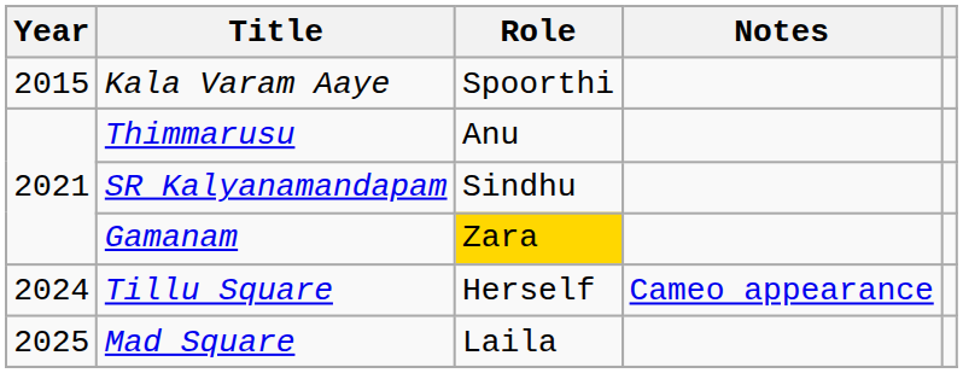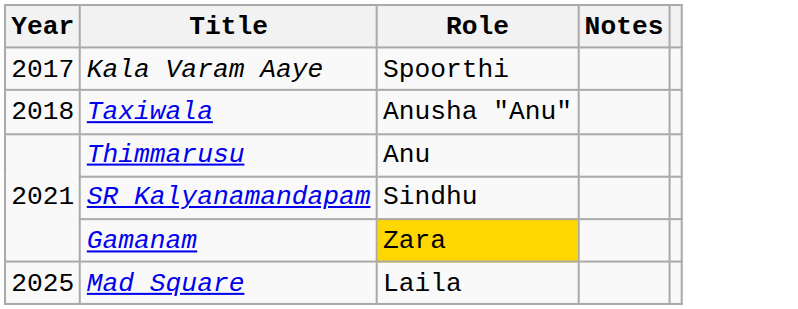 <table class="wikitable sortable">
 <tr>
 <th>Year</th>
 <th>Title</th>
 <th>Role</th>
 <th class="unsortable">Notes</th>
 <th class="unsortable"></th>
 </tr>
 <tr>
-<td>2015</td>
+<td>2017</td>
 <td><em>Kala Varam Aaye</em></td>
 <td>Spoorthi</td>
+<td></td>
+<td></td>
+</tr>
+<tr>
+<td>2018</td>
+<td><em><a href='#'>Taxiwala</a></em></td>
+<td>Anusha "Anu"</td>
 <td></td>
 <td></td>
 </tr>
 <tr>
 <td rowspan="3">2021</td>
 <td><em><a href='#'>Thimmarusu</a></em></td>
 <td>Anu</td>
 <td></td>
 <td></td>
 </tr>
 <tr>
 <td><em><a href='#'>SR Kalyanamandapam</a></em></td>
 <td>Sindhu</td>
 <td></td>
 <td></td>
 </tr>
 <tr>
 <td><em><a href='#'>Gamanam</a></em></td>
 <td style="background: gold;">Zara</td>
 <td></td>
 <td></td>
 </tr>
 <tr>
-<td>2024</td>
-<td><em><a href='#'>Tillu Square</a></em></td>
-<td>Herself</td>
-<td><a href='#'>Cameo appearance</a></td>
-<td></td>
-</tr>
-<tr>
 <td>2025</td>
 <td><em><a href='#'>Mad Square</a></em></td>
 <td>Laila</td>
 <td></td>
 <td></td>
 </tr>
 <tr>
 </tr>
 </table>
